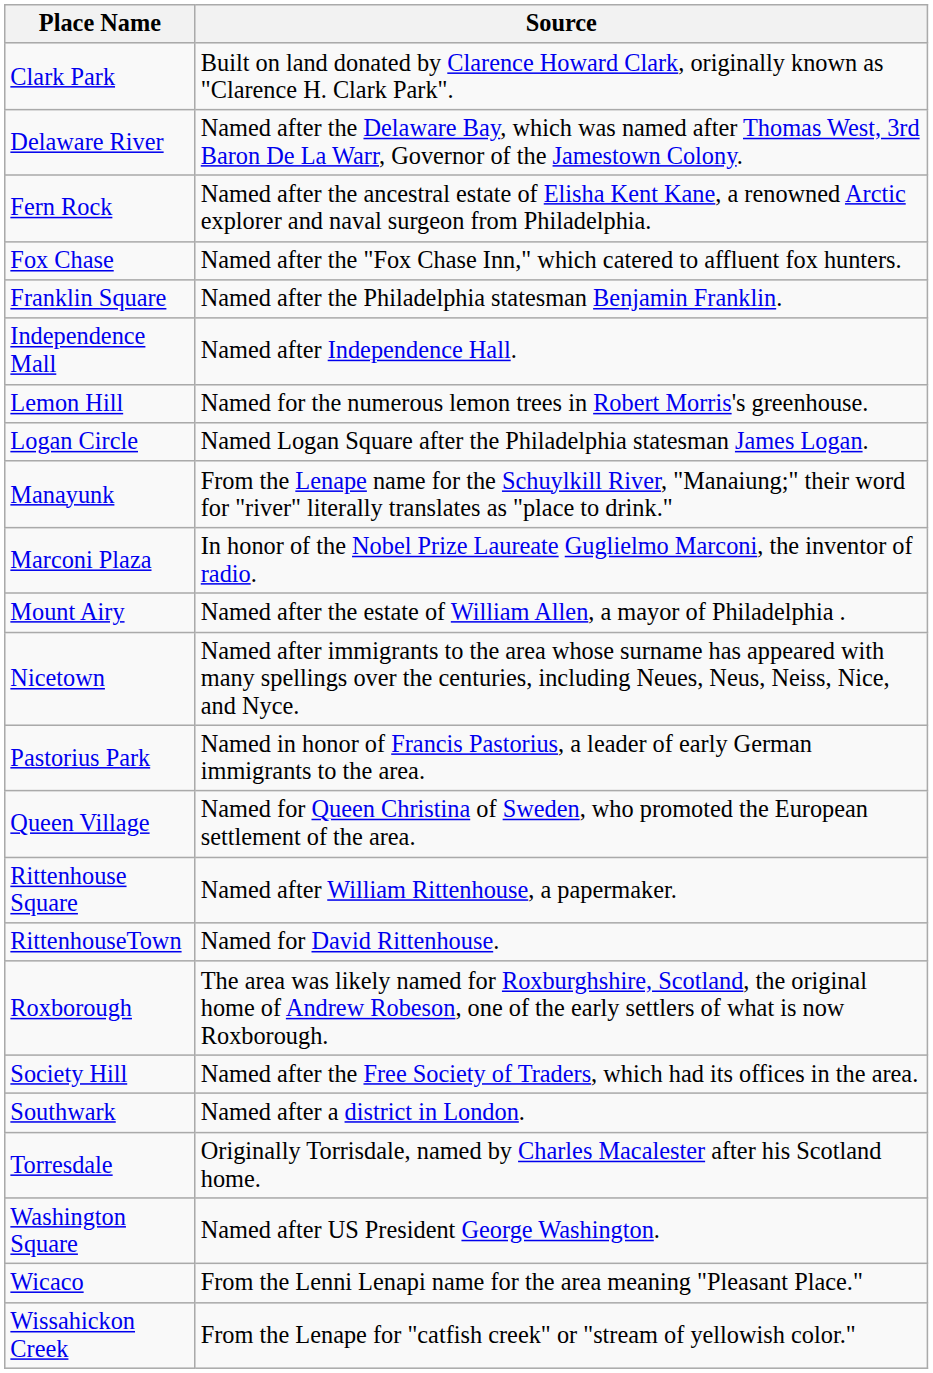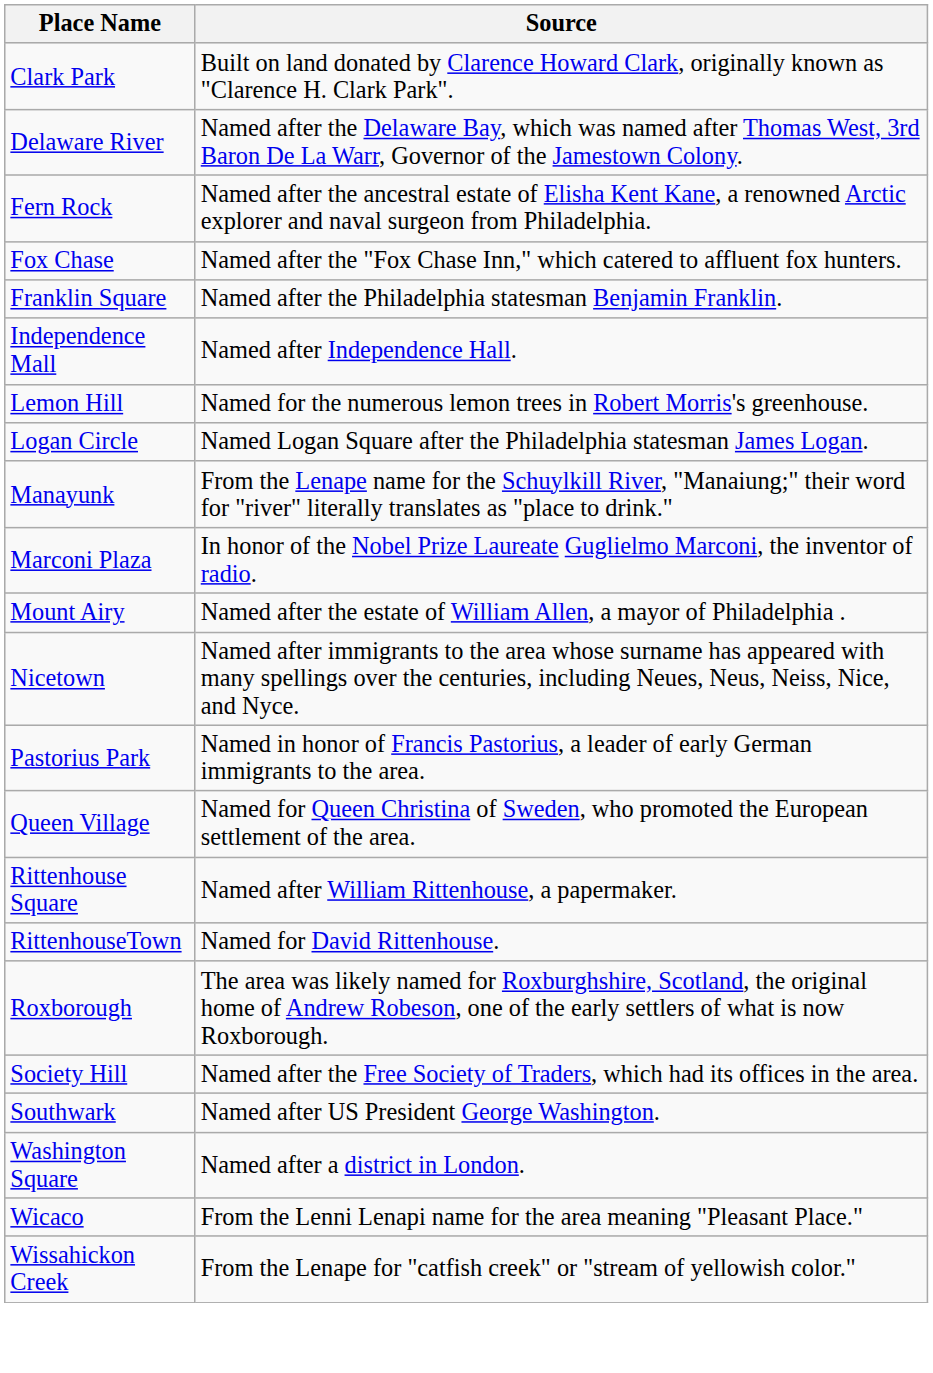 <table class="wikitable">
 <tr>
 <th>Place Name</th>
 <th>Source</th>
 </tr>
 <tr>
 <td><a href='#'>Clark Park</a></td>
 <td>Built on land donated by <a href='#'>Clarence Howard Clark</a>, originally known as "Clarence H. Clark Park".</td>
 </tr>
 <tr>
 <td><a href='#'>Delaware River</a></td>
 <td>Named after the <a href='#'>Delaware Bay</a>, which was named after <a href='#'>Thomas West, 3rd Baron De La Warr</a>, Governor of the <a href='#'>Jamestown Colony</a>.</td>
 </tr>
 <tr>
 <td><a href='#'>Fern Rock</a></td>
 <td>Named after the ancestral estate of <a href='#'>Elisha Kent Kane</a>, a renowned <a href='#'>Arctic</a> explorer and naval surgeon from Philadelphia.</td>
 </tr>
 <tr>
 <td><a href='#'>Fox Chase</a></td>
 <td>Named after the "Fox Chase Inn," which catered to affluent fox hunters.</td>
 </tr>
 <tr>
 <td><a href='#'>Franklin Square</a></td>
 <td>Named after the Philadelphia statesman <a href='#'>Benjamin Franklin</a>.</td>
 </tr>
 <tr>
 <td><a href='#'>Independence Mall</a></td>
 <td>Named after <a href='#'>Independence Hall</a>.</td>
 </tr>
 <tr>
 <td><a href='#'>Lemon Hill</a></td>
 <td>Named for the numerous lemon trees in <a href='#'>Robert Morris</a>'s greenhouse.</td>
 </tr>
 <tr>
 <td><a href='#'>Logan Circle</a></td>
 <td>Named Logan Square after the Philadelphia statesman <a href='#'>James Logan</a>.</td>
 </tr>
 <tr>
 <td><a href='#'>Manayunk</a></td>
 <td>From the <a href='#'>Lenape</a> name for the <a href='#'>Schuylkill River</a>, "Manaiung;" their word for "river" literally translates as "place to drink."</td>
 </tr>
 <tr>
 <td><a href='#'>Marconi Plaza</a></td>
 <td>In honor of the <a href='#'>Nobel Prize Laureate</a> <a href='#'>Guglielmo Marconi</a>, the inventor of <a href='#'>radio</a>.</td>
 </tr>
 <tr>
 <td><a href='#'>Mount Airy</a></td>
 <td>Named after the estate of <a href='#'>William Allen</a>, a mayor of Philadelphia .</td>
 </tr>
 <tr>
 <td><a href='#'>Nicetown</a></td>
 <td>Named after immigrants to the area whose surname has appeared with many spellings over the centuries, including Neues, Neus, Neiss, Nice, and Nyce.</td>
 </tr>
 <tr>
 <td><a href='#'>Pastorius Park</a></td>
 <td>Named in honor of <a href='#'>Francis Pastorius</a>, a leader of early German immigrants to the area.</td>
 </tr>
 <tr>
 <td><a href='#'>Queen Village</a></td>
 <td>Named for <a href='#'>Queen Christina</a> of <a href='#'>Sweden</a>, who promoted the European settlement of the area.</td>
 </tr>
 <tr>
 <td><a href='#'>Rittenhouse Square</a></td>
 <td>Named after <a href='#'>William Rittenhouse</a>, a papermaker.</td>
 </tr>
 <tr>
 <td><a href='#'>RittenhouseTown</a></td>
 <td>Named for <a href='#'>David Rittenhouse</a>.</td>
 </tr>
 <tr>
 <td><a href='#'>Roxborough</a></td>
 <td>The area was likely named for <a href='#'>Roxburghshire, Scotland</a>, the original home of <a href='#'>Andrew Robeson</a>, one of the early settlers of what is now Roxborough.</td>
 </tr>
 <tr>
 <td><a href='#'>Society Hill</a></td>
 <td>Named after the <a href='#'>Free Society of Traders</a>, which had its offices in the area.</td>
 </tr>
 <tr>
 <td><a href='#'>Southwark</a></td>
-<td>Named after a <a href='#'>district in London</a>.</td>
-</tr>
-<tr>
-<td><a href='#'>Torresdale</a></td>
-<td>Originally Torrisdale, named by <a href='#'>Charles Macalester</a> after his Scotland home.</td>
+<td>Named after US President <a href='#'>George Washington</a>.</td>
 </tr>
 <tr>
 <td><a href='#'>Washington Square</a></td>
-<td>Named after US President <a href='#'>George Washington</a>.</td>
+<td>Named after a <a href='#'>district in London</a>.</td>
 </tr>
 <tr>
 <td><a href='#'>Wicaco</a></td>
 <td>From the Lenni Lenapi name for the area meaning "Pleasant Place."</td>
 </tr>
 <tr>
 <td><a href='#'>Wissahickon Creek</a></td>
 <td>From the Lenape for "catfish creek" or "stream of yellowish color."</td>
 </tr>
 </table>
